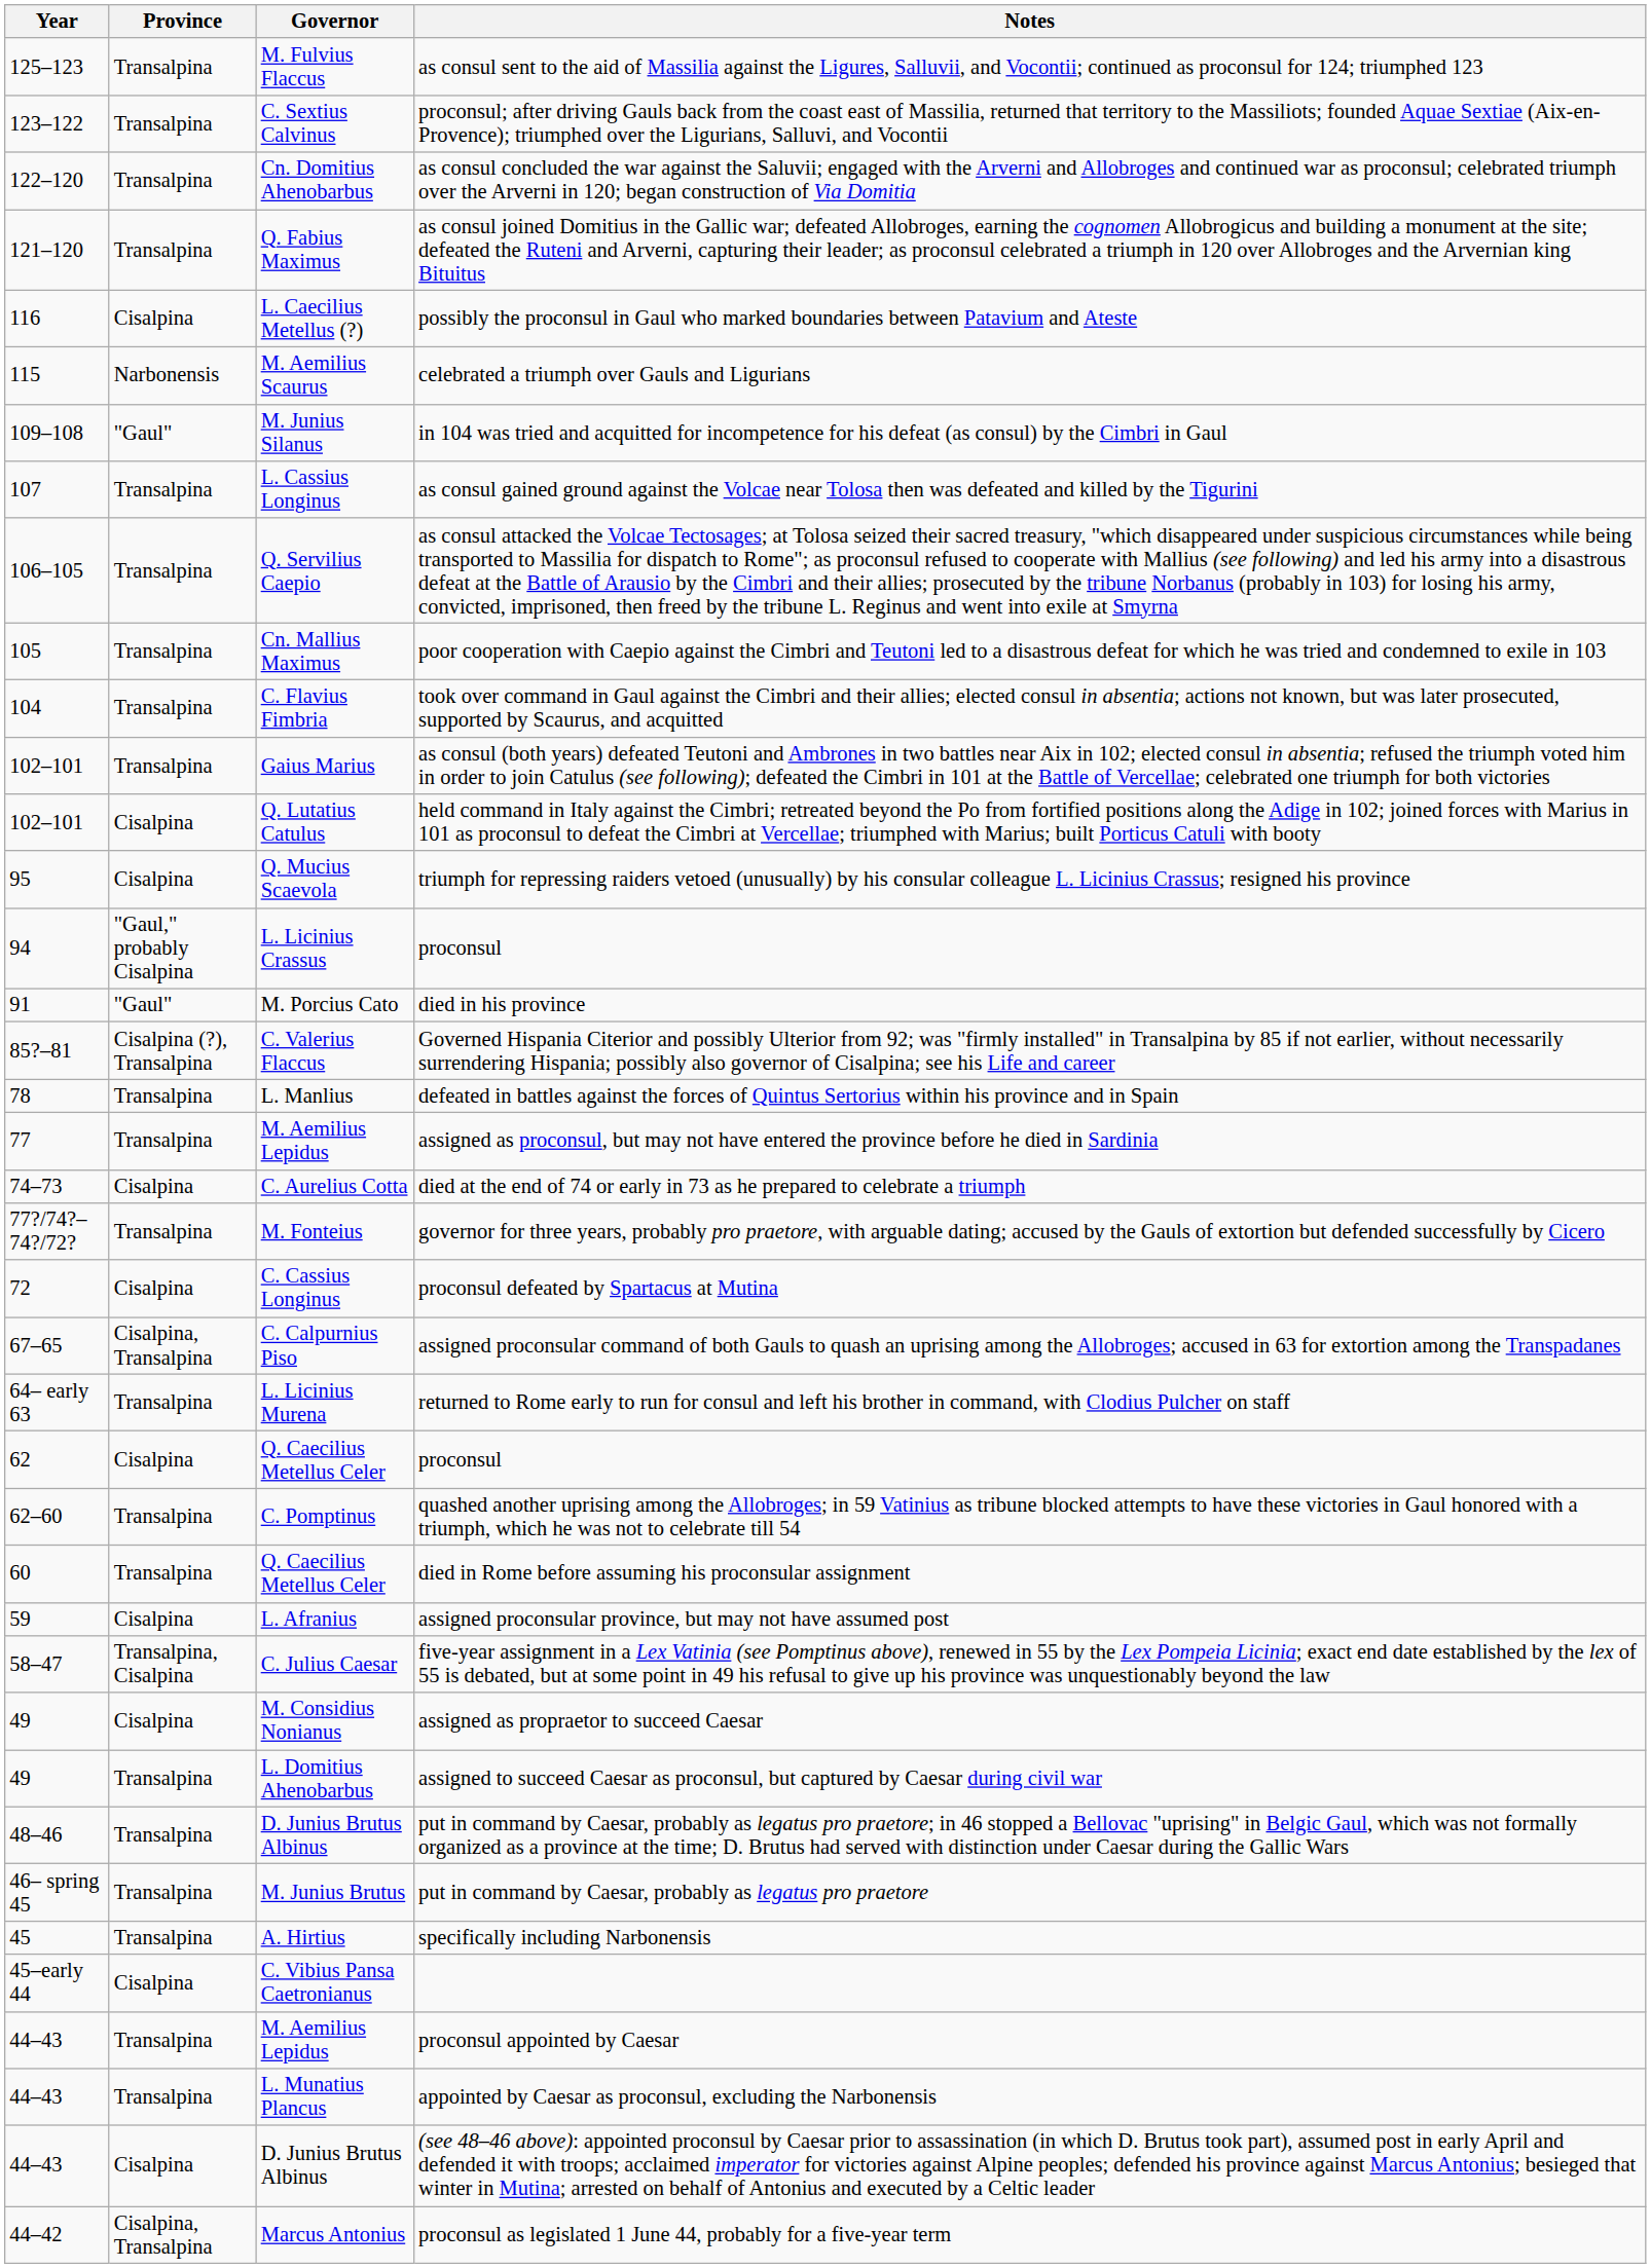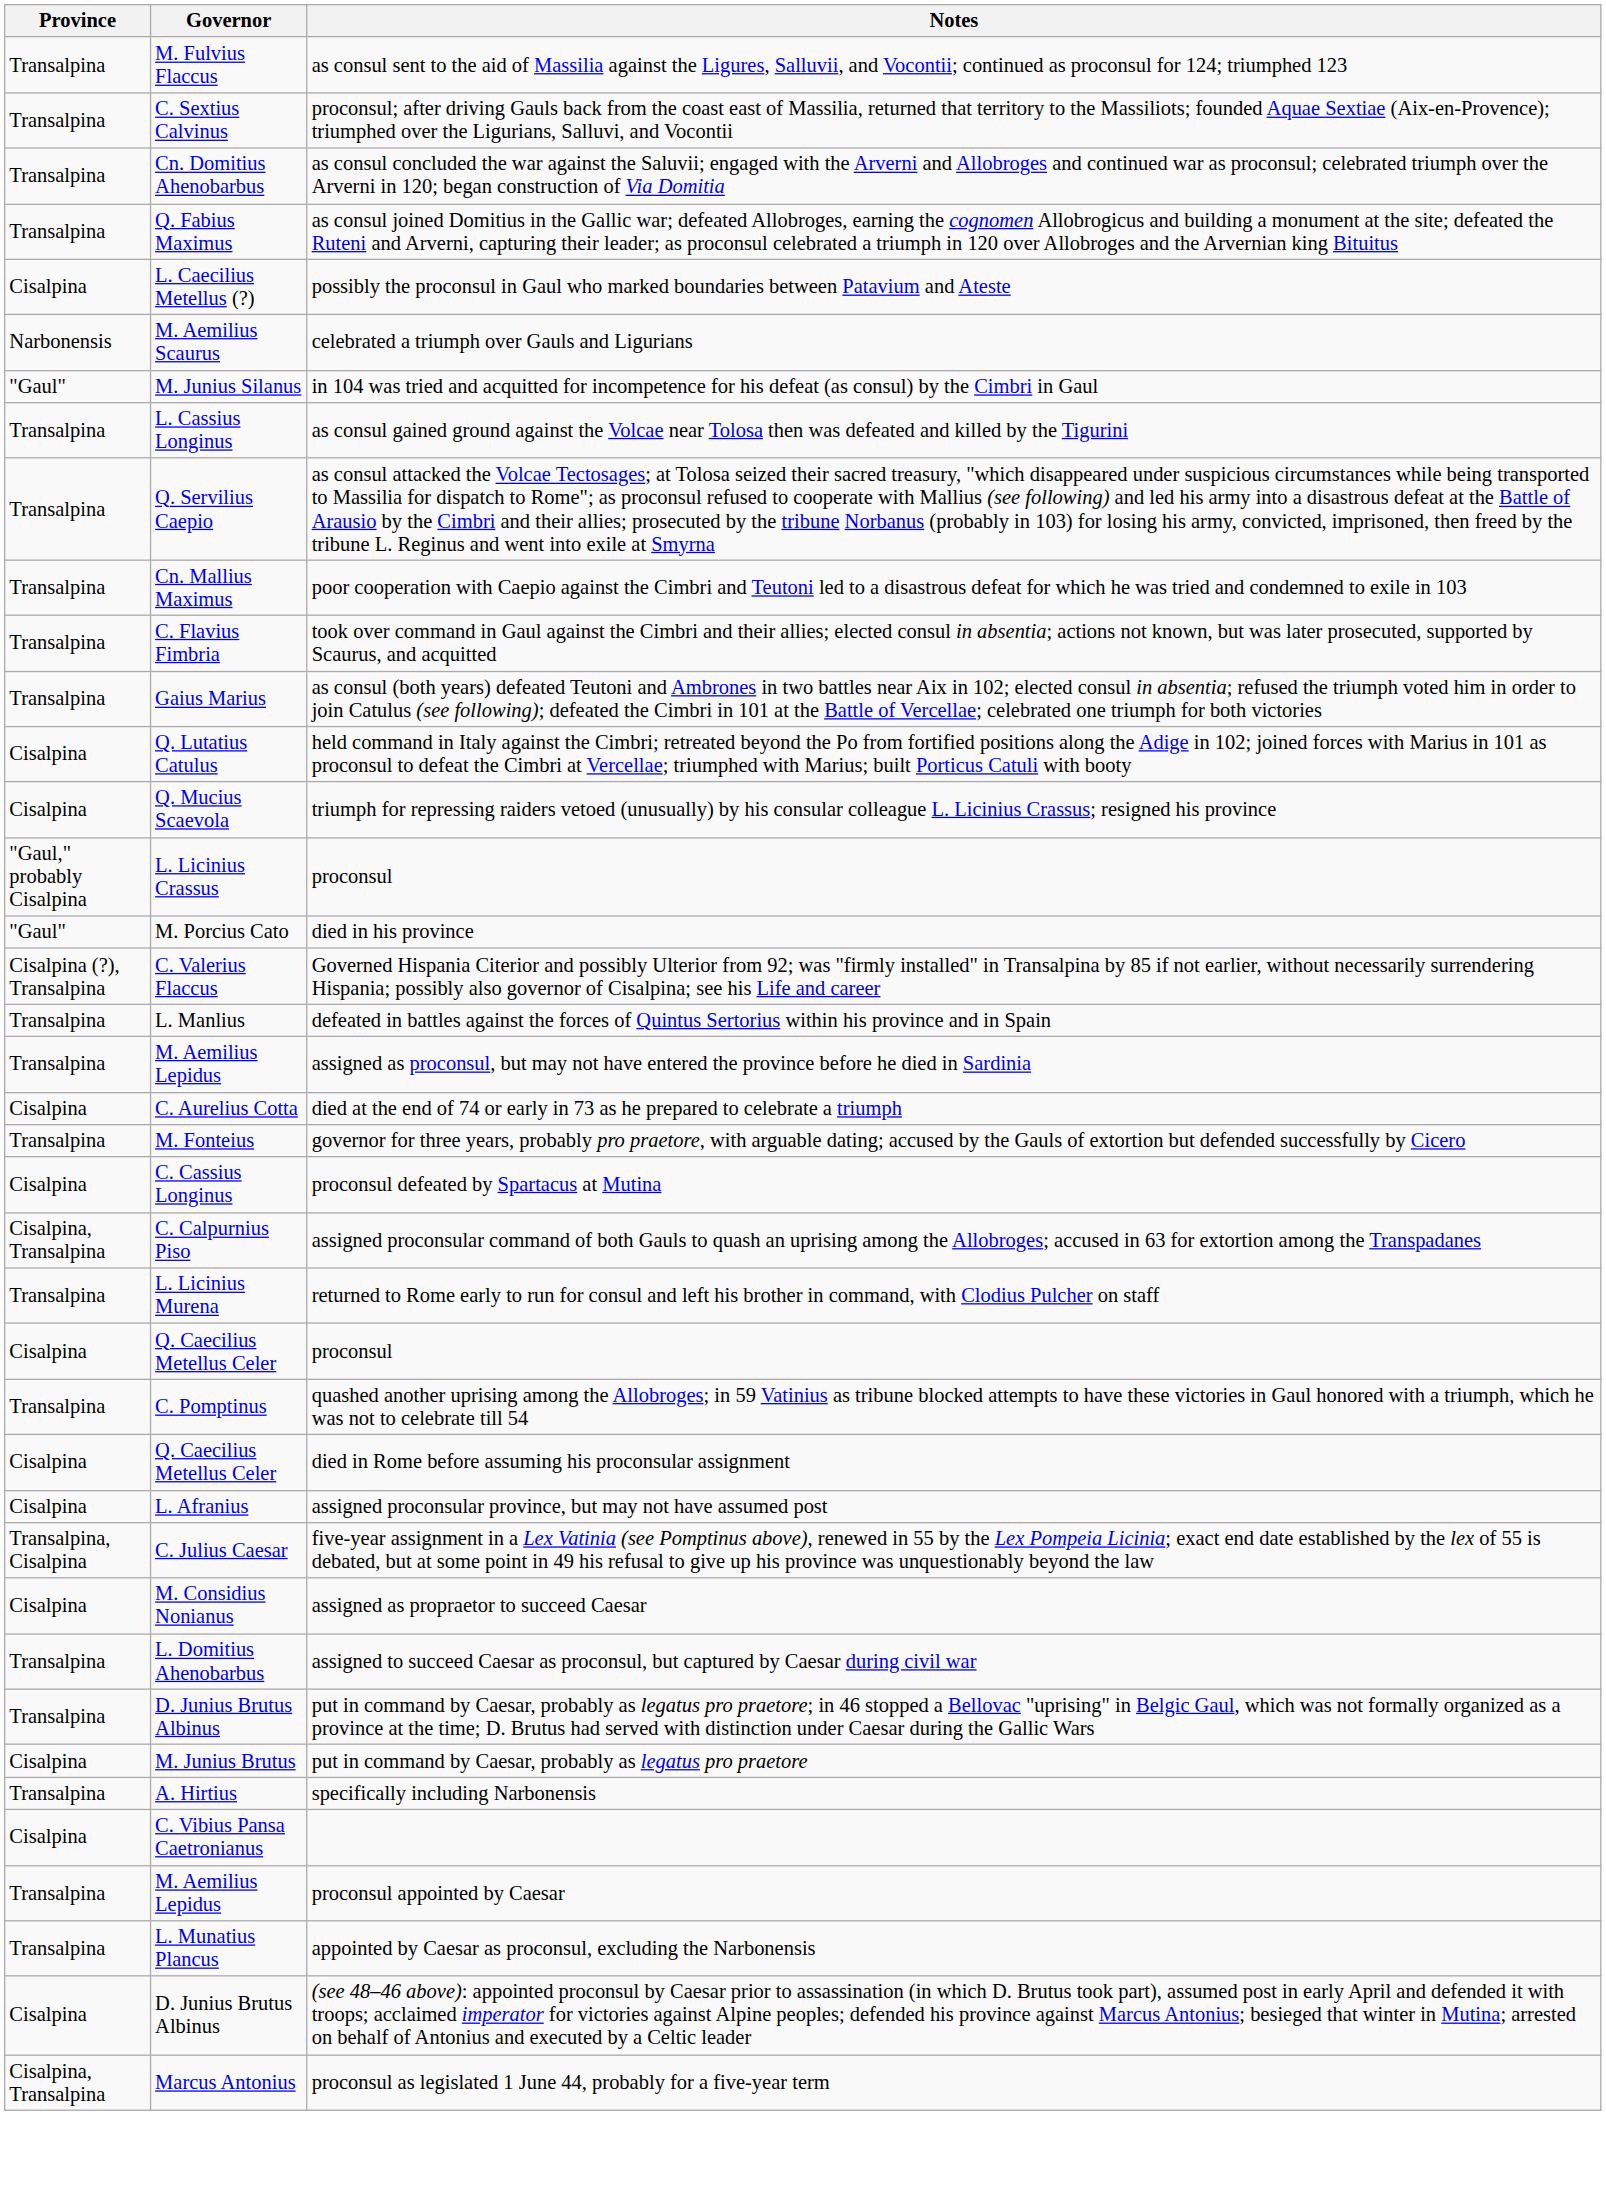 <table class="wikitable">
 <tr>
-<th>Year</th>
 <th>Province</th>
 <th>Governor</th>
 <th>Notes</th>
 </tr>
 <tr>
-<td>125–123</td>
 <td>Transalpina</td>
 <td><a href='#'>M. Fulvius Flaccus</a></td>
 <td>as consul sent to the aid of <a href='#'>Massilia</a> against the <a href='#'>Ligures</a>, <a href='#'>Salluvii</a>, and <a href='#'>Vocontii</a>; continued as proconsul for 124; triumphed 123</td>
 </tr>
 <tr>
-<td>123–122</td>
 <td>Transalpina</td>
 <td><a href='#'>C. Sextius Calvinus</a></td>
 <td>proconsul; after driving Gauls back from the coast east of Massilia, returned that territory to the Massiliots; founded <a href='#'>Aquae Sextiae</a> (Aix-en-Provence); triumphed over the Ligurians, Salluvi, and Vocontii</td>
 </tr>
 <tr>
-<td>122–120</td>
 <td>Transalpina</td>
 <td><a href='#'>Cn. Domitius Ahenobarbus</a></td>
 <td>as consul concluded the war against the Saluvii; engaged with the <a href='#'>Arverni</a> and <a href='#'>Allobroges</a> and continued war as proconsul; celebrated triumph over the Arverni in 120; began construction of <em><a href='#'>Via Domitia</a></em></td>
 </tr>
 <tr>
-<td>121–120</td>
 <td>Transalpina</td>
 <td><a href='#'>Q. Fabius Maximus</a></td>
 <td>as consul joined Domitius in the Gallic war; defeated Allobroges, earning the <em><a href='#'>cognomen</a></em> Allobrogicus and building a monument at the site; defeated the <a href='#'>Ruteni</a> and Arverni, capturing their leader; as proconsul celebrated a triumph in 120 over Allobroges and the Arvernian king <a href='#'>Bituitus</a></td>
 </tr>
 <tr>
-<td>116</td>
 <td>Cisalpina</td>
 <td><a href='#'>L. Caecilius Metellus</a> (?)</td>
 <td>possibly the proconsul in Gaul who marked boundaries between <a href='#'>Patavium</a> and <a href='#'>Ateste</a></td>
 </tr>
 <tr>
-<td>115</td>
 <td>Narbonensis</td>
 <td><a href='#'>M. Aemilius Scaurus</a></td>
 <td>celebrated a triumph over Gauls and Ligurians</td>
 </tr>
 <tr>
-<td>109–108</td>
 <td>"Gaul"</td>
 <td><a href='#'>M. Junius Silanus</a></td>
 <td>in 104 was tried and acquitted for incompetence for his defeat (as consul) by the <a href='#'>Cimbri</a> in Gaul</td>
 </tr>
 <tr>
-<td>107</td>
 <td>Transalpina</td>
 <td><a href='#'>L. Cassius Longinus</a></td>
 <td>as consul gained ground against the <a href='#'>Volcae</a> near <a href='#'>Tolosa</a> then was defeated and killed by the <a href='#'>Tigurini</a></td>
 </tr>
 <tr>
-<td>106–105</td>
 <td>Transalpina</td>
 <td><a href='#'>Q. Servilius Caepio</a></td>
 <td>as consul attacked the <a href='#'>Volcae Tectosages</a>; at Tolosa seized their sacred treasury, "which disappeared under suspicious circumstances while being transported to Massilia for dispatch to Rome"; as proconsul refused to cooperate with Mallius <em>(see following)</em> and led his army into a disastrous defeat at the <a href='#'>Battle of Arausio</a> by the <a href='#'>Cimbri</a> and their allies; prosecuted by the <a href='#'>tribune</a> <a href='#'>Norbanus</a> (probably in 103) for losing his army, convicted, imprisoned, then freed by the tribune L. Reginus and went into exile at <a href='#'>Smyrna</a></td>
 </tr>
 <tr>
-<td>105</td>
 <td>Transalpina</td>
 <td><a href='#'>Cn. Mallius Maximus</a></td>
 <td>poor cooperation with Caepio against the Cimbri and <a href='#'>Teutoni</a> led to a disastrous defeat for which he was tried and condemned to exile in 103</td>
 </tr>
 <tr>
-<td>104</td>
 <td>Transalpina</td>
 <td><a href='#'>C. Flavius Fimbria</a></td>
 <td>took over command in Gaul against the Cimbri and their allies; elected consul <em>in absentia</em>; actions not known, but was later prosecuted, supported by Scaurus, and acquitted</td>
 </tr>
 <tr>
-<td>102–101</td>
 <td>Transalpina</td>
 <td><a href='#'>Gaius Marius</a></td>
 <td>as consul (both years) defeated Teutoni and <a href='#'>Ambrones</a> in two battles near Aix in 102; elected consul <em>in absentia</em>; refused the triumph voted him in order to join Catulus <em>(see following)</em>; defeated the Cimbri in 101 at the <a href='#'>Battle of Vercellae</a>; celebrated one triumph for both victories</td>
 </tr>
 <tr>
-<td>102–101</td>
 <td>Cisalpina</td>
 <td><a href='#'>Q. Lutatius Catulus</a></td>
 <td>held command in Italy against the Cimbri; retreated beyond the Po from fortified positions along the <a href='#'>Adige</a> in 102; joined forces with Marius in 101 as proconsul to defeat the Cimbri at <a href='#'>Vercellae</a>; triumphed with Marius; built <a href='#'>Porticus Catuli</a> with booty</td>
 </tr>
 <tr>
-<td>95</td>
 <td>Cisalpina</td>
 <td><a href='#'>Q. Mucius Scaevola</a></td>
 <td>triumph for repressing raiders vetoed (unusually) by his consular colleague <a href='#'>L. Licinius Crassus</a>; resigned his province</td>
 </tr>
 <tr>
-<td>94</td>
 <td>"Gaul," probably Cisalpina</td>
 <td><a href='#'>L. Licinius Crassus</a></td>
 <td>proconsul</td>
 </tr>
 <tr>
-<td>91</td>
 <td>"Gaul"</td>
 <td>M. Porcius Cato</td>
 <td>died in his province</td>
 </tr>
 <tr>
-<td>85?–81</td>
 <td>Cisalpina (?), Transalpina</td>
 <td><a href='#'>C. Valerius Flaccus</a></td>
 <td>Governed Hispania Citerior and possibly Ulterior from 92; was "firmly installed" in Transalpina by 85 if not earlier, without necessarily surrendering Hispania; possibly also governor of Cisalpina; see his <a href='#'>Life and career</a></td>
 </tr>
 <tr>
-<td>78</td>
 <td>Transalpina</td>
 <td>L. Manlius</td>
 <td>defeated in battles against the forces of <a href='#'>Quintus Sertorius</a> within his province and in Spain</td>
 </tr>
 <tr>
-<td>77</td>
 <td>Transalpina</td>
 <td><a href='#'>M. Aemilius Lepidus</a></td>
 <td>assigned as <a href='#'>proconsul</a>, but may not have entered the province before he died in <a href='#'>Sardinia</a></td>
 </tr>
 <tr>
-<td>74–73</td>
 <td>Cisalpina</td>
 <td><a href='#'>C. Aurelius Cotta</a></td>
 <td>died at the end of 74 or early in 73 as he prepared to celebrate a <a href='#'>triumph</a></td>
 </tr>
 <tr>
-<td>77?/74?–74?/72?</td>
 <td>Transalpina</td>
 <td><a href='#'>M. Fonteius</a></td>
 <td>governor for three years, probably <em>pro praetore</em>, with arguable dating; accused by the Gauls of extortion but defended successfully by <a href='#'>Cicero</a></td>
 </tr>
 <tr>
-<td>72</td>
 <td>Cisalpina</td>
 <td><a href='#'>C. Cassius Longinus</a></td>
 <td>proconsul defeated by <a href='#'>Spartacus</a> at <a href='#'>Mutina</a></td>
 </tr>
 <tr>
-<td>67–65</td>
 <td>Cisalpina, Transalpina</td>
 <td><a href='#'>C. Calpurnius Piso</a></td>
 <td>assigned proconsular command of both Gauls to quash an uprising among the <a href='#'>Allobroges</a>; accused in 63 for extortion among the <a href='#'>Transpadanes</a></td>
 </tr>
 <tr>
-<td>64– early 63</td>
 <td>Transalpina</td>
 <td><a href='#'>L. Licinius Murena</a></td>
 <td>returned to Rome early to run for consul and left his brother in command, with <a href='#'>Clodius Pulcher</a> on staff</td>
 </tr>
 <tr>
-<td>62</td>
 <td>Cisalpina</td>
 <td><a href='#'>Q. Caecilius Metellus Celer</a></td>
 <td>proconsul</td>
 </tr>
 <tr>
-<td>62–60</td>
 <td>Transalpina</td>
 <td><a href='#'>C. Pomptinus</a></td>
 <td>quashed another uprising among the <a href='#'>Allobroges</a>; in 59 <a href='#'>Vatinius</a> as tribune blocked attempts to have these victories in Gaul honored with a triumph, which he was not to celebrate till 54</td>
 </tr>
 <tr>
-<td>60</td>
-<td>Transalpina</td>
+<td>Cisalpina</td>
 <td><a href='#'>Q. Caecilius Metellus Celer</a></td>
 <td>died in Rome before assuming his proconsular assignment</td>
 </tr>
 <tr>
-<td>59</td>
 <td>Cisalpina</td>
 <td><a href='#'>L. Afranius</a></td>
 <td>assigned proconsular province, but may not have assumed post</td>
 </tr>
 <tr>
-<td>58–47</td>
 <td>Transalpina, Cisalpina</td>
 <td><a href='#'>C. Julius Caesar</a></td>
 <td>five-year assignment in a <em><a href='#'>Lex Vatinia</a></em> <em>(see Pomptinus above)</em>, renewed in 55 by the <em><a href='#'>Lex Pompeia Licinia</a></em>; exact end date established by the <em>lex</em> of 55 is debated, but at some point in 49 his refusal to give up his province was unquestionably beyond the law</td>
 </tr>
 <tr>
-<td>49</td>
 <td>Cisalpina</td>
 <td><a href='#'>M. Considius Nonianus</a></td>
 <td>assigned as propraetor to succeed Caesar</td>
 </tr>
 <tr>
-<td>49</td>
 <td>Transalpina</td>
 <td><a href='#'>L. Domitius Ahenobarbus</a></td>
 <td>assigned to succeed Caesar as proconsul, but captured by Caesar <a href='#'>during civil war</a></td>
 </tr>
 <tr>
-<td>48–46</td>
 <td>Transalpina</td>
 <td><a href='#'>D. Junius Brutus Albinus</a></td>
 <td>put in command by Caesar, probably as <em>legatus pro praetore</em>; in 46 stopped a <a href='#'>Bellovac</a> "uprising" in <a href='#'>Belgic Gaul</a>, which was not formally organized as a province at the time; D. Brutus had served with distinction under Caesar during the Gallic Wars</td>
 </tr>
 <tr>
-<td>46– spring 45</td>
-<td>Transalpina</td>
+<td>Cisalpina</td>
 <td><a href='#'>M. Junius Brutus</a></td>
 <td>put in command by Caesar, probably as <em><a href='#'>legatus</a> pro praetore</em></td>
 </tr>
 <tr>
-<td>45</td>
 <td>Transalpina</td>
 <td><a href='#'>A. Hirtius</a></td>
 <td>specifically including Narbonensis</td>
 </tr>
 <tr>
-<td>45–early 44</td>
 <td>Cisalpina</td>
 <td><a href='#'>C. Vibius Pansa Caetronianus</a></td>
 <td></td>
 </tr>
 <tr>
-<td>44–43</td>
 <td>Transalpina</td>
 <td><a href='#'>M. Aemilius Lepidus</a></td>
 <td>proconsul appointed by Caesar</td>
 </tr>
 <tr>
-<td>44–43</td>
 <td>Transalpina</td>
 <td><a href='#'>L. Munatius Plancus</a></td>
 <td>appointed by Caesar as proconsul, excluding the Narbonensis</td>
 </tr>
 <tr>
-<td>44–43</td>
 <td>Cisalpina</td>
 <td>D. Junius Brutus Albinus</td>
 <td><em>(see 48–46 above)</em>: appointed proconsul by Caesar prior to assassination (in which D. Brutus took part), assumed post in early April and defended it with troops; acclaimed <em><a href='#'>imperator</a></em> for victories against Alpine peoples; defended his province against <a href='#'>Marcus Antonius</a>; besieged that winter in <a href='#'>Mutina</a>; arrested on behalf of Antonius and executed by a Celtic leader</td>
 </tr>
 <tr>
-<td>44–42</td>
 <td>Cisalpina, Transalpina</td>
 <td><a href='#'>Marcus Antonius</a></td>
 <td>proconsul as legislated 1 June 44, probably for a five-year term</td>
 </tr>
 </table>
